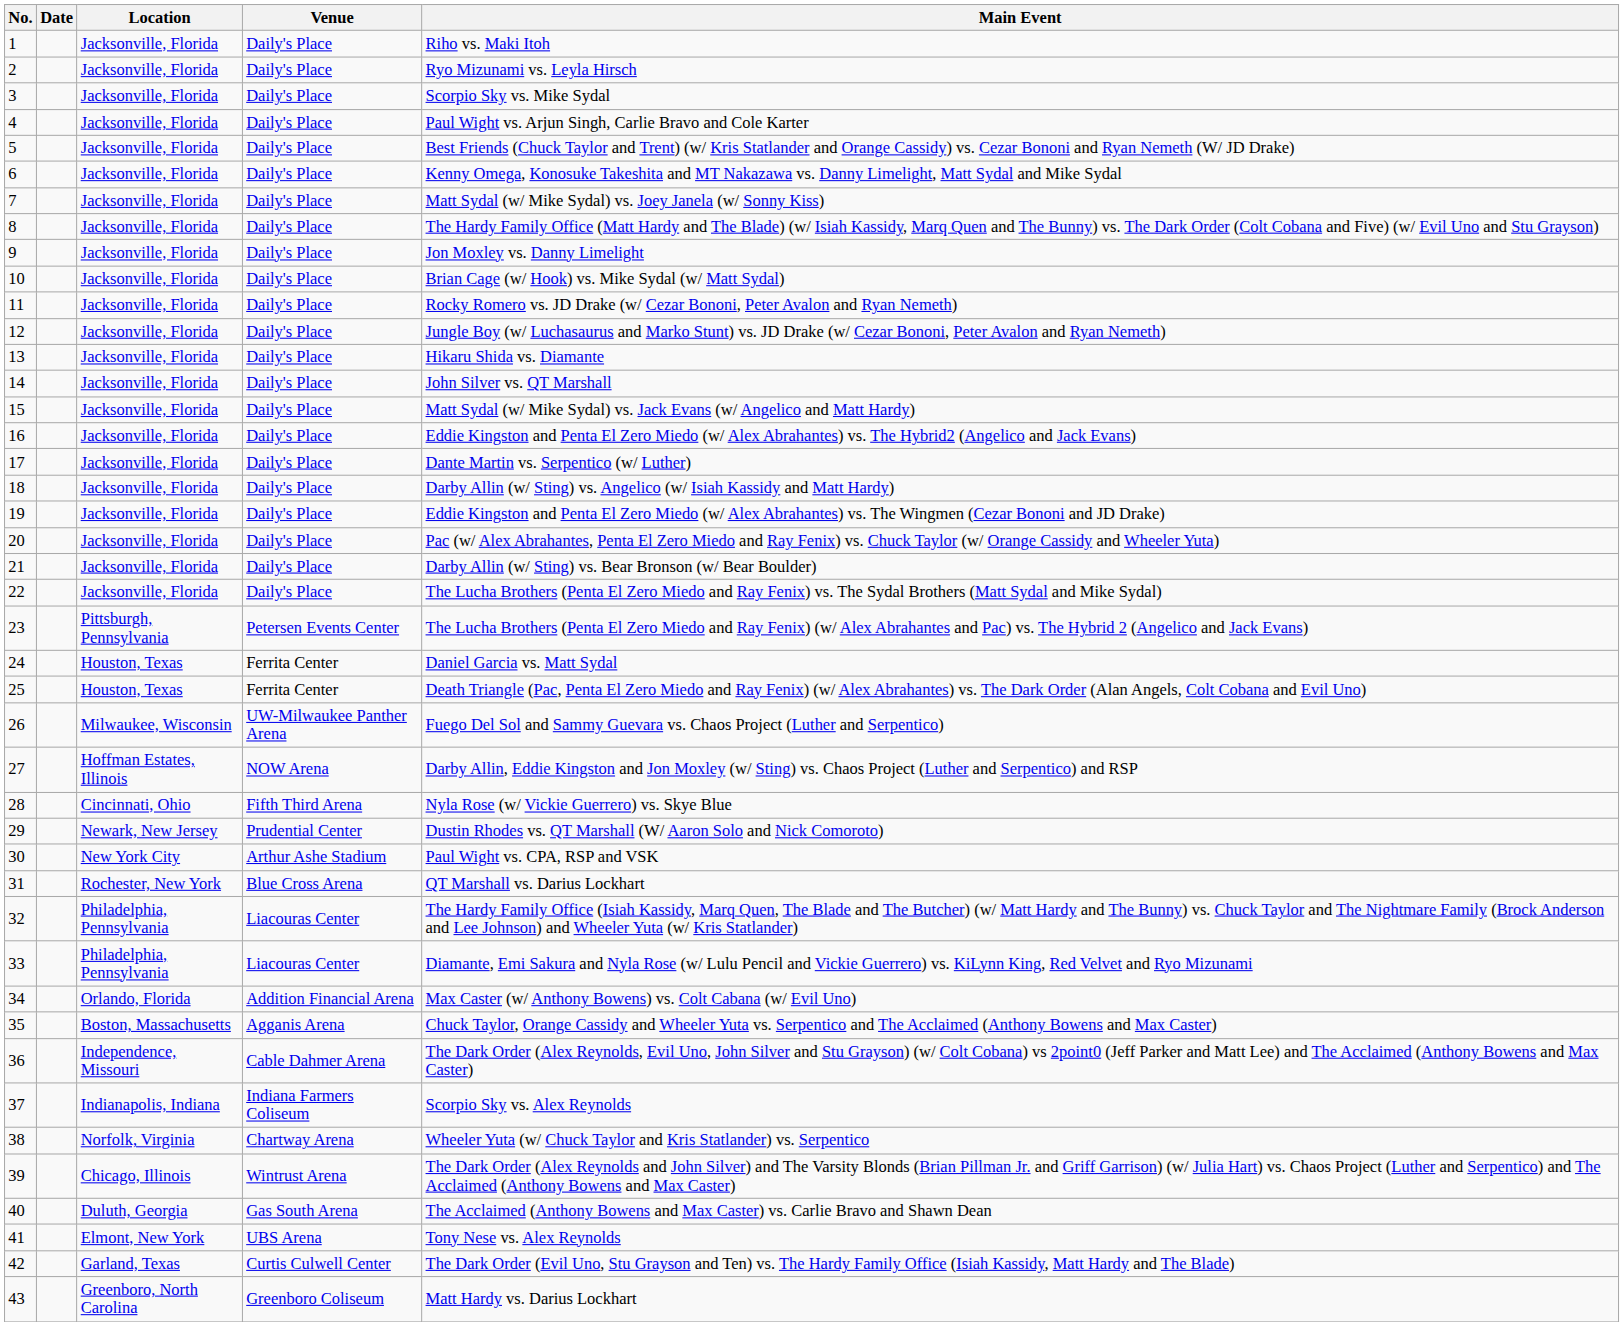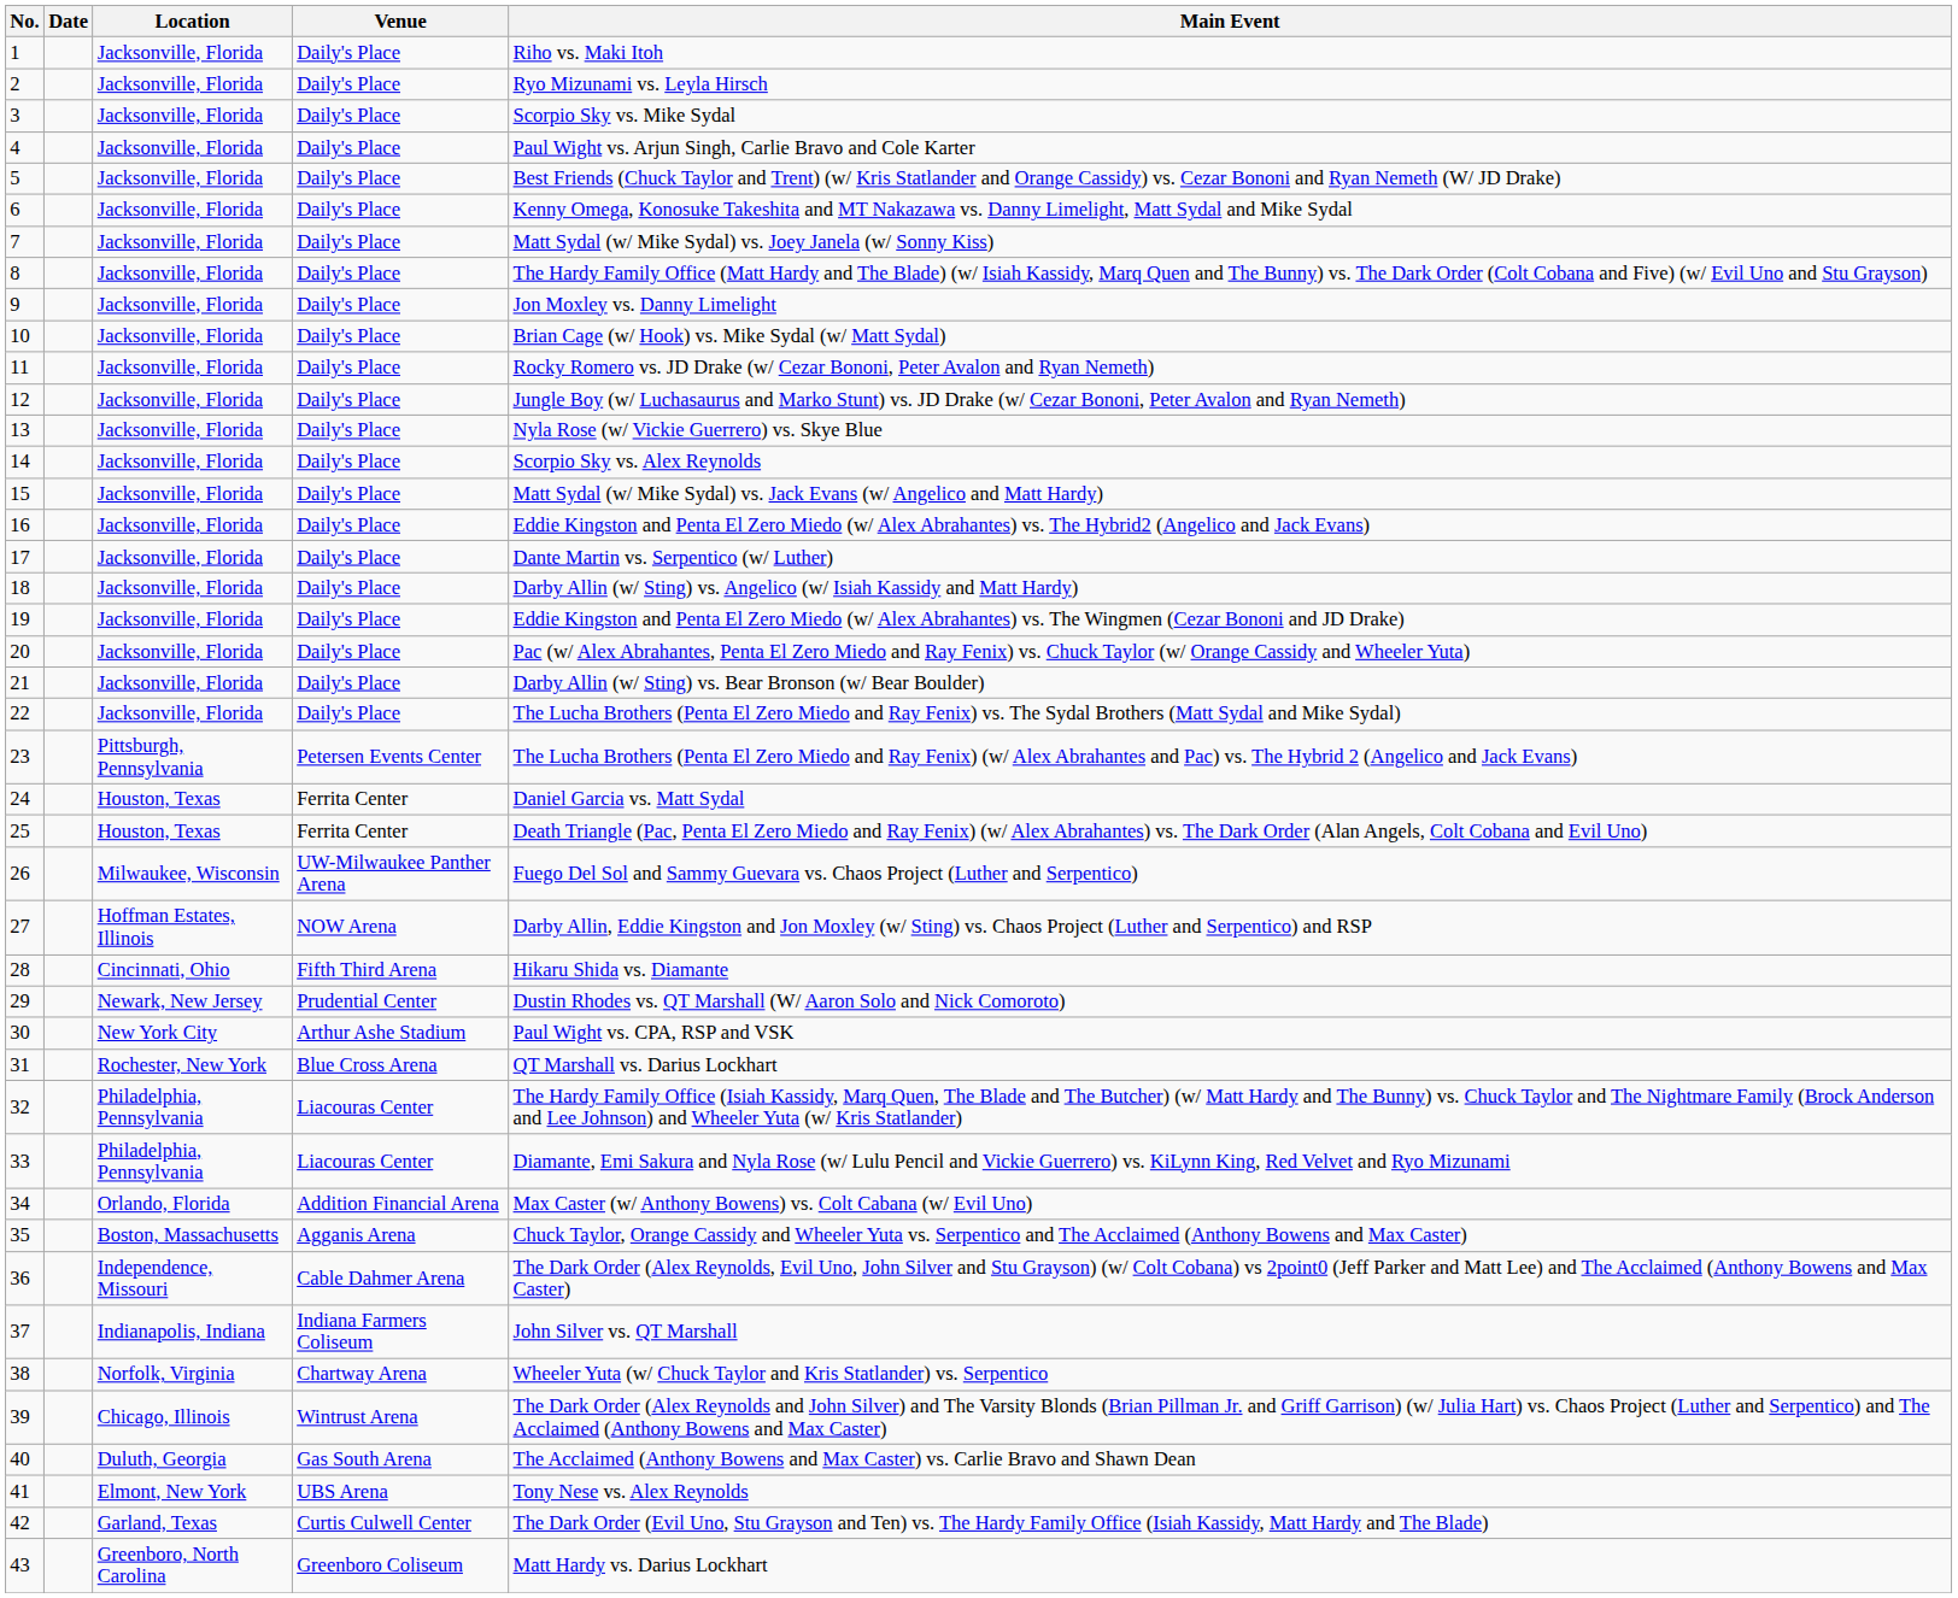 <table class="wikitable sortable">
 <tr>
 <th>No.</th>
 <th>Date</th>
 <th>Location</th>
 <th>Venue</th>
 <th>Main Event</th>
 </tr>
 <tr>
 <td>1</td>
 <td></td>
 <td><a href='#'>Jacksonville, Florida</a></td>
 <td><a href='#'>Daily's Place</a></td>
 <td><a href='#'>Riho</a> vs. <a href='#'>Maki Itoh</a></td>
 </tr>
 <tr>
 <td>2</td>
 <td></td>
 <td><a href='#'>Jacksonville, Florida</a></td>
 <td><a href='#'>Daily's Place</a></td>
 <td><a href='#'>Ryo Mizunami</a> vs. <a href='#'>Leyla Hirsch</a></td>
 </tr>
 <tr>
 <td>3</td>
 <td></td>
 <td><a href='#'>Jacksonville, Florida</a></td>
 <td><a href='#'>Daily's Place</a></td>
 <td><a href='#'>Scorpio Sky</a> vs. Mike Sydal</td>
 </tr>
 <tr>
 <td>4</td>
 <td></td>
 <td><a href='#'>Jacksonville, Florida</a></td>
 <td><a href='#'>Daily's Place</a></td>
 <td><a href='#'>Paul Wight</a> vs. Arjun Singh, Carlie Bravo and Cole Karter</td>
 </tr>
 <tr>
 <td>5</td>
 <td></td>
 <td><a href='#'>Jacksonville, Florida</a></td>
 <td><a href='#'>Daily's Place</a></td>
 <td><a href='#'>Best Friends</a> (<a href='#'>Chuck Taylor</a> and <a href='#'>Trent</a>) (w/ <a href='#'>Kris Statlander</a> and <a href='#'>Orange Cassidy</a>) vs. <a href='#'>Cezar Bononi</a> and <a href='#'>Ryan Nemeth</a> (W/ JD Drake)</td>
 </tr>
 <tr>
 <td>6</td>
 <td></td>
 <td><a href='#'>Jacksonville, Florida</a></td>
 <td><a href='#'>Daily's Place</a></td>
 <td><a href='#'>Kenny Omega</a>, <a href='#'>Konosuke Takeshita</a> and <a href='#'>MT Nakazawa</a> vs. <a href='#'>Danny Limelight</a>, <a href='#'>Matt Sydal</a> and Mike Sydal</td>
 </tr>
 <tr>
 <td>7</td>
 <td></td>
 <td><a href='#'>Jacksonville, Florida</a></td>
 <td><a href='#'>Daily's Place</a></td>
 <td><a href='#'>Matt Sydal</a> (w/ Mike Sydal) vs. <a href='#'>Joey Janela</a> (w/ <a href='#'>Sonny Kiss</a>)</td>
 </tr>
 <tr>
 <td>8</td>
 <td></td>
 <td><a href='#'>Jacksonville, Florida</a></td>
 <td><a href='#'>Daily's Place</a></td>
 <td><a href='#'>The Hardy Family Office</a> (<a href='#'>Matt Hardy</a> and <a href='#'>The Blade</a>) (w/ <a href='#'>Isiah Kassidy</a>, <a href='#'>Marq Quen</a> and <a href='#'>The Bunny</a>) vs. <a href='#'>The Dark Order</a> (<a href='#'>Colt Cobana</a> and Five) (w/ <a href='#'>Evil Uno</a> and <a href='#'>Stu Grayson</a>)</td>
 </tr>
 <tr>
 <td>9</td>
 <td></td>
 <td><a href='#'>Jacksonville, Florida</a></td>
 <td><a href='#'>Daily's Place</a></td>
 <td><a href='#'>Jon Moxley</a> vs. <a href='#'>Danny Limelight</a></td>
 </tr>
 <tr>
 <td>10</td>
 <td></td>
 <td><a href='#'>Jacksonville, Florida</a></td>
 <td><a href='#'>Daily's Place</a></td>
 <td><a href='#'>Brian Cage</a> (w/ <a href='#'>Hook</a>) vs. Mike Sydal (w/ <a href='#'>Matt Sydal</a>)</td>
 </tr>
 <tr>
 <td>11</td>
 <td></td>
 <td><a href='#'>Jacksonville, Florida</a></td>
 <td><a href='#'>Daily's Place</a></td>
 <td><a href='#'>Rocky Romero</a> vs. JD Drake (w/ <a href='#'>Cezar Bononi</a>, <a href='#'>Peter Avalon</a> and <a href='#'>Ryan Nemeth</a>)</td>
 </tr>
 <tr>
 <td>12</td>
 <td></td>
 <td><a href='#'>Jacksonville, Florida</a></td>
 <td><a href='#'>Daily's Place</a></td>
 <td><a href='#'>Jungle Boy</a> (w/ <a href='#'>Luchasaurus</a> and <a href='#'>Marko Stunt</a>) vs. JD Drake (w/ <a href='#'>Cezar Bononi</a>, <a href='#'>Peter Avalon</a> and <a href='#'>Ryan Nemeth</a>)</td>
 </tr>
 <tr>
 <td>13</td>
 <td></td>
 <td><a href='#'>Jacksonville, Florida</a></td>
 <td><a href='#'>Daily's Place</a></td>
-<td><a href='#'>Hikaru Shida</a> vs. <a href='#'>Diamante</a></td>
+<td><a href='#'>Nyla Rose</a> (w/ <a href='#'>Vickie Guerrero</a>) vs. Skye Blue</td>
 </tr>
 <tr>
 <td>14</td>
 <td></td>
 <td><a href='#'>Jacksonville, Florida</a></td>
 <td><a href='#'>Daily's Place</a></td>
-<td><a href='#'>John Silver</a> vs. <a href='#'>QT Marshall</a></td>
+<td><a href='#'>Scorpio Sky</a> vs. <a href='#'>Alex Reynolds</a></td>
 </tr>
 <tr>
 <td>15</td>
 <td></td>
 <td><a href='#'>Jacksonville, Florida</a></td>
 <td><a href='#'>Daily's Place</a></td>
 <td><a href='#'>Matt Sydal</a> (w/ Mike Sydal) vs. <a href='#'>Jack Evans</a> (w/ <a href='#'>Angelico</a> and <a href='#'>Matt Hardy</a>)</td>
 </tr>
 <tr>
 <td>16</td>
 <td></td>
 <td><a href='#'>Jacksonville, Florida</a></td>
 <td><a href='#'>Daily's Place</a></td>
 <td><a href='#'>Eddie Kingston</a> and <a href='#'>Penta El Zero Miedo</a> (w/ <a href='#'>Alex Abrahantes</a>) vs. <a href='#'>The Hybrid2</a> (<a href='#'>Angelico</a> and <a href='#'>Jack Evans</a>)</td>
 </tr>
 <tr>
 <td>17</td>
 <td></td>
 <td><a href='#'>Jacksonville, Florida</a></td>
 <td><a href='#'>Daily's Place</a></td>
 <td><a href='#'>Dante Martin</a> vs. <a href='#'>Serpentico</a> (w/ <a href='#'>Luther</a>)</td>
 </tr>
 <tr>
 <td>18</td>
 <td></td>
 <td><a href='#'>Jacksonville, Florida</a></td>
 <td><a href='#'>Daily's Place</a></td>
 <td><a href='#'>Darby Allin</a> (w/ <a href='#'>Sting</a>) vs. <a href='#'>Angelico</a> (w/ <a href='#'>Isiah Kassidy</a> and <a href='#'>Matt Hardy</a>)</td>
 </tr>
 <tr>
 <td>19</td>
 <td></td>
 <td><a href='#'>Jacksonville, Florida</a></td>
 <td><a href='#'>Daily's Place</a></td>
 <td><a href='#'>Eddie Kingston</a> and <a href='#'>Penta El Zero Miedo</a> (w/ <a href='#'>Alex Abrahantes</a>) vs. The Wingmen (<a href='#'>Cezar Bononi</a> and JD Drake)</td>
 </tr>
 <tr>
 <td>20</td>
 <td></td>
 <td><a href='#'>Jacksonville, Florida</a></td>
 <td><a href='#'>Daily's Place</a></td>
 <td><a href='#'>Pac</a> (w/ <a href='#'>Alex Abrahantes</a>, <a href='#'>Penta El Zero Miedo</a> and <a href='#'>Ray Fenix</a>) vs. <a href='#'>Chuck Taylor</a> (w/ <a href='#'>Orange Cassidy</a> and <a href='#'>Wheeler Yuta</a>)</td>
 </tr>
 <tr>
 <td>21</td>
 <td></td>
 <td><a href='#'>Jacksonville, Florida</a></td>
 <td><a href='#'>Daily's Place</a></td>
 <td><a href='#'>Darby Allin</a> (w/ <a href='#'>Sting</a>) vs. Bear Bronson (w/ Bear Boulder)</td>
 </tr>
 <tr>
 <td>22</td>
 <td></td>
 <td><a href='#'>Jacksonville, Florida</a></td>
 <td><a href='#'>Daily's Place</a></td>
 <td><a href='#'>The Lucha Brothers</a> (<a href='#'>Penta El Zero Miedo</a> and <a href='#'>Ray Fenix</a>) vs. The Sydal Brothers (<a href='#'>Matt Sydal</a> and Mike Sydal)</td>
 </tr>
 <tr>
 <td>23</td>
 <td></td>
 <td><a href='#'>Pittsburgh, Pennsylvania</a></td>
 <td><a href='#'>Petersen Events Center</a></td>
 <td><a href='#'>The Lucha Brothers</a> (<a href='#'>Penta El Zero Miedo</a> and <a href='#'>Ray Fenix</a>) (w/ <a href='#'>Alex Abrahantes</a> and <a href='#'>Pac</a>) vs. <a href='#'>The Hybrid 2</a> (<a href='#'>Angelico</a> and <a href='#'>Jack Evans</a>)</td>
 </tr>
 <tr>
 <td>24</td>
 <td></td>
 <td><a href='#'>Houston, Texas</a></td>
 <td>Ferrita Center</td>
 <td><a href='#'>Daniel Garcia</a> vs. <a href='#'>Matt Sydal</a></td>
 </tr>
 <tr>
 <td>25</td>
 <td></td>
 <td><a href='#'>Houston, Texas</a></td>
 <td>Ferrita Center</td>
 <td><a href='#'>Death Triangle</a> (<a href='#'>Pac</a>, <a href='#'>Penta El Zero Miedo</a> and <a href='#'>Ray Fenix</a>) (w/ <a href='#'>Alex Abrahantes</a>) vs. <a href='#'>The Dark Order</a> (Alan Angels, <a href='#'>Colt Cobana</a> and <a href='#'>Evil Uno</a>)</td>
 </tr>
 <tr>
 <td>26</td>
 <td></td>
 <td><a href='#'>Milwaukee, Wisconsin</a></td>
 <td><a href='#'>UW-Milwaukee Panther Arena</a></td>
 <td><a href='#'>Fuego Del Sol</a> and <a href='#'>Sammy Guevara</a> vs. Chaos Project (<a href='#'>Luther</a> and <a href='#'>Serpentico</a>)</td>
 </tr>
 <tr>
 <td>27</td>
 <td></td>
 <td><a href='#'>Hoffman Estates, Illinois</a></td>
 <td><a href='#'>NOW Arena</a></td>
 <td><a href='#'>Darby Allin</a>, <a href='#'>Eddie Kingston</a> and <a href='#'>Jon Moxley</a> (w/ <a href='#'>Sting</a>) vs. Chaos Project (<a href='#'>Luther</a> and <a href='#'>Serpentico</a>) and RSP</td>
 </tr>
 <tr>
 <td>28</td>
 <td></td>
 <td><a href='#'>Cincinnati, Ohio</a></td>
 <td><a href='#'>Fifth Third Arena</a></td>
-<td><a href='#'>Nyla Rose</a> (w/ <a href='#'>Vickie Guerrero</a>) vs. Skye Blue</td>
+<td><a href='#'>Hikaru Shida</a> vs. <a href='#'>Diamante</a></td>
 </tr>
 <tr>
 <td>29</td>
 <td></td>
 <td><a href='#'>Newark, New Jersey</a></td>
 <td><a href='#'>Prudential Center</a></td>
 <td><a href='#'>Dustin Rhodes</a> vs. <a href='#'>QT Marshall</a> (W/ <a href='#'>Aaron Solo</a> and <a href='#'>Nick Comoroto</a>)</td>
 </tr>
 <tr>
 <td>30</td>
 <td></td>
 <td><a href='#'>New York City</a></td>
 <td><a href='#'>Arthur Ashe Stadium</a></td>
 <td><a href='#'>Paul Wight</a> vs. CPA, RSP and VSK</td>
 </tr>
 <tr>
 <td>31</td>
 <td></td>
 <td><a href='#'>Rochester, New York</a></td>
 <td><a href='#'>Blue Cross Arena</a></td>
 <td><a href='#'>QT Marshall</a> vs. Darius Lockhart</td>
 </tr>
 <tr>
 <td>32</td>
 <td></td>
 <td><a href='#'>Philadelphia, Pennsylvania</a></td>
 <td><a href='#'>Liacouras Center</a></td>
 <td><a href='#'>The Hardy Family Office</a> (<a href='#'>Isiah Kassidy</a>, <a href='#'>Marq Quen</a>, <a href='#'>The Blade</a> and <a href='#'>The Butcher</a>) (w/ <a href='#'>Matt Hardy</a> and <a href='#'>The Bunny</a>) vs. <a href='#'>Chuck Taylor</a> and <a href='#'>The Nightmare Family</a> (<a href='#'>Brock Anderson</a> and <a href='#'>Lee Johnson</a>) and <a href='#'>Wheeler Yuta</a> (w/ <a href='#'>Kris Statlander</a>)</td>
 </tr>
 <tr>
 <td>33</td>
 <td></td>
 <td><a href='#'>Philadelphia, Pennsylvania</a></td>
 <td><a href='#'>Liacouras Center</a></td>
 <td><a href='#'>Diamante</a>, <a href='#'>Emi Sakura</a> and <a href='#'>Nyla Rose</a> (w/ Lulu Pencil and <a href='#'>Vickie Guerrero</a>) vs. <a href='#'>KiLynn King</a>, <a href='#'>Red Velvet</a> and <a href='#'>Ryo Mizunami</a></td>
 </tr>
 <tr>
 <td>34</td>
 <td></td>
 <td><a href='#'>Orlando, Florida</a></td>
 <td><a href='#'>Addition Financial Arena</a></td>
 <td><a href='#'>Max Caster</a> (w/ <a href='#'>Anthony Bowens</a>) vs. <a href='#'>Colt Cabana</a> (w/ <a href='#'>Evil Uno</a>)</td>
 </tr>
 <tr>
 <td>35</td>
 <td></td>
 <td><a href='#'>Boston, Massachusetts</a></td>
 <td><a href='#'>Agganis Arena</a></td>
 <td><a href='#'>Chuck Taylor</a>, <a href='#'>Orange Cassidy</a> and <a href='#'>Wheeler Yuta</a> vs. <a href='#'>Serpentico</a> and <a href='#'>The Acclaimed</a> (<a href='#'>Anthony Bowens</a> and <a href='#'>Max Caster</a>)</td>
 </tr>
 <tr>
 <td>36</td>
 <td></td>
 <td><a href='#'>Independence, Missouri</a></td>
 <td><a href='#'>Cable Dahmer Arena</a></td>
 <td><a href='#'>The Dark Order</a> (<a href='#'>Alex Reynolds</a>, <a href='#'>Evil Uno</a>, <a href='#'>John Silver</a> and <a href='#'>Stu Grayson</a>) (w/ <a href='#'>Colt Cobana</a>) vs <a href='#'>2point0</a> (Jeff Parker and Matt Lee) and <a href='#'>The Acclaimed</a> (<a href='#'>Anthony Bowens</a> and <a href='#'>Max Caster</a>)</td>
 </tr>
 <tr>
 <td>37</td>
 <td></td>
 <td><a href='#'>Indianapolis, Indiana</a></td>
 <td><a href='#'>Indiana Farmers Coliseum</a></td>
-<td><a href='#'>Scorpio Sky</a> vs. <a href='#'>Alex Reynolds</a></td>
+<td><a href='#'>John Silver</a> vs. <a href='#'>QT Marshall</a></td>
 </tr>
 <tr>
 <td>38</td>
 <td></td>
 <td><a href='#'>Norfolk, Virginia</a></td>
 <td><a href='#'>Chartway Arena</a></td>
 <td><a href='#'>Wheeler Yuta</a> (w/ <a href='#'>Chuck Taylor</a> and <a href='#'>Kris Statlander</a>) vs. <a href='#'>Serpentico</a></td>
 </tr>
 <tr>
 <td>39</td>
 <td></td>
 <td><a href='#'>Chicago, Illinois</a></td>
 <td><a href='#'>Wintrust Arena</a></td>
 <td><a href='#'>The Dark Order</a> (<a href='#'>Alex Reynolds</a> and <a href='#'>John Silver</a>) and The Varsity Blonds (<a href='#'>Brian Pillman Jr.</a> and <a href='#'>Griff Garrison</a>) (w/ <a href='#'>Julia Hart</a>) vs. Chaos Project (<a href='#'>Luther</a> and <a href='#'>Serpentico</a>) and <a href='#'>The Acclaimed</a> (<a href='#'>Anthony Bowens</a> and <a href='#'>Max Caster</a>)</td>
 </tr>
 <tr>
 <td>40</td>
 <td></td>
 <td><a href='#'>Duluth, Georgia</a></td>
 <td><a href='#'>Gas South Arena</a></td>
 <td><a href='#'>The Acclaimed</a> (<a href='#'>Anthony Bowens</a> and <a href='#'>Max Caster</a>) vs. Carlie Bravo and Shawn Dean</td>
 </tr>
 <tr>
 <td>41</td>
 <td></td>
 <td><a href='#'>Elmont, New York</a></td>
 <td><a href='#'>UBS Arena</a></td>
 <td><a href='#'>Tony Nese</a> vs. <a href='#'>Alex Reynolds</a></td>
 </tr>
 <tr>
 <td>42</td>
 <td></td>
 <td><a href='#'>Garland, Texas</a></td>
 <td><a href='#'>Curtis Culwell Center</a></td>
 <td><a href='#'>The Dark Order</a> (<a href='#'>Evil Uno</a>, <a href='#'>Stu Grayson</a> and Ten) vs. <a href='#'>The Hardy Family Office</a> (<a href='#'>Isiah Kassidy</a>, <a href='#'>Matt Hardy</a> and <a href='#'>The Blade</a>)</td>
 </tr>
 <tr>
 <td>43</td>
 <td></td>
 <td><a href='#'>Greenboro, North Carolina</a></td>
 <td><a href='#'>Greenboro Coliseum</a></td>
 <td><a href='#'>Matt Hardy</a> vs. Darius Lockhart</td>
 </tr>
 </table>
